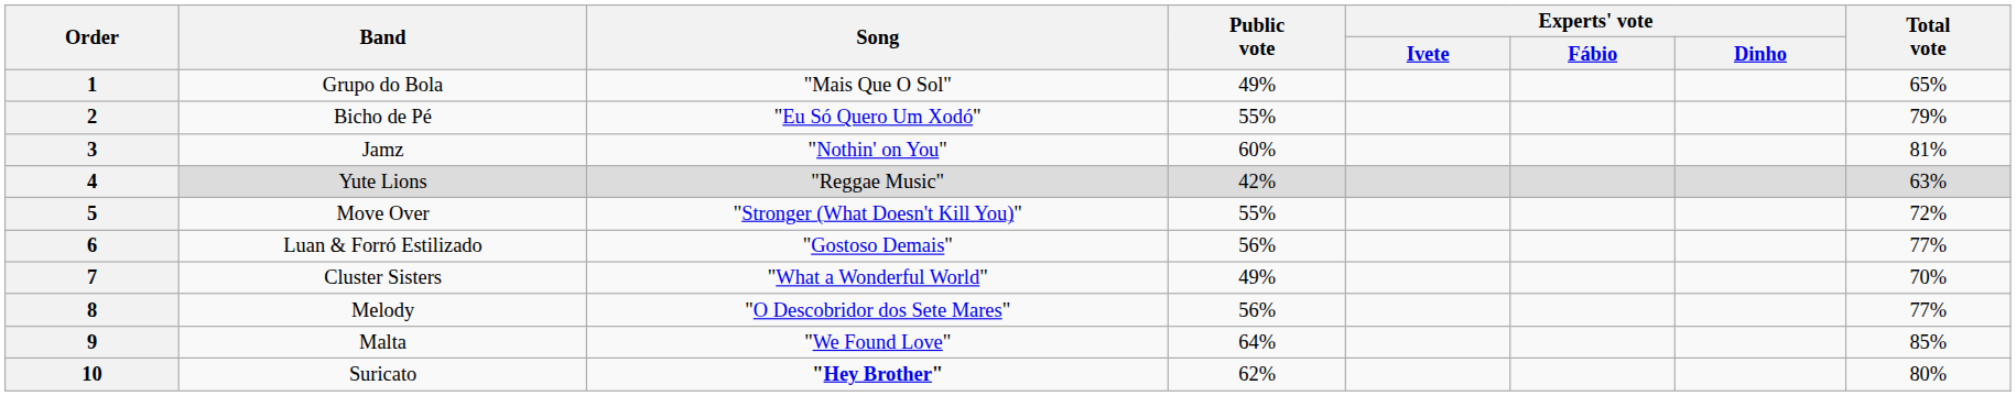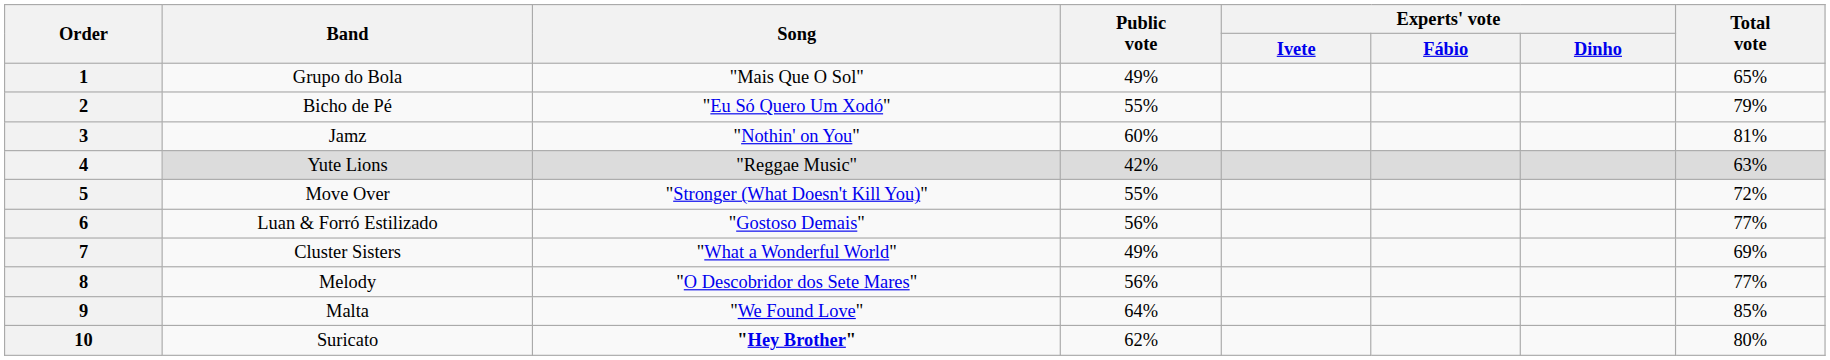 <table class="wikitable" style="text-align: center;width:100%;">
 <tr>
 <th width="010" rowspan=2>Order</th>
 <th width="110" rowspan=2>Band</th>
 <th width="160" rowspan=2>Song</th>
 <th width="040" rowspan=2>Public<br>vote</th>
 <th width="120" colspan=3>Experts' vote</th>
 <th width="040" rowspan=2>Total<br>vote</th>
 </tr>
 <tr>
 <th width="40"><a href='#'>Ivete</a></th>
 <th width="40"><a href='#'>Fábio</a></th>
 <th width="40"><a href='#'>Dinho</a></th>
 </tr>
 <tr>
 <th>1</th>
 <td>Grupo do Bola</td>
 <td>"Mais Que O Sol"</td>
 <td>49%</td>
 <td></td>
 <td></td>
 <td></td>
 <td>65%</td>
 </tr>
 <tr>
 <th>2</th>
 <td>Bicho de Pé</td>
 <td>"<a href='#'>Eu Só Quero Um Xodó</a>"</td>
 <td>55%</td>
 <td></td>
 <td></td>
 <td></td>
 <td>79%</td>
 </tr>
 <tr>
 <th>3</th>
 <td>Jamz</td>
 <td>"<a href='#'>Nothin' on You</a>"</td>
 <td>60%</td>
 <td></td>
 <td></td>
 <td></td>
 <td>81%</td>
 </tr>
 <tr>
 <th>4</th>
 <td bgcolor="DCDCDC">Yute Lions</td>
 <td bgcolor="DCDCDC">"Reggae Music"</td>
 <td bgcolor="DCDCDC">42%</td>
 <td bgcolor="DCDCDC"></td>
 <td bgcolor="DCDCDC"></td>
 <td bgcolor="DCDCDC"></td>
 <td bgcolor="DCDCDC">63%</td>
 </tr>
 <tr>
 <th>5</th>
 <td>Move Over</td>
 <td>"<a href='#'>Stronger (What Doesn't Kill You)</a>"</td>
 <td>55%</td>
 <td></td>
 <td></td>
 <td></td>
 <td>72%</td>
 </tr>
 <tr>
 <th>6</th>
 <td>Luan & Forró Estilizado</td>
 <td>"<a href='#'>Gostoso Demais</a>"</td>
 <td>56%</td>
 <td></td>
 <td></td>
 <td></td>
 <td>77%</td>
 </tr>
 <tr>
 <th>7</th>
 <td>Cluster Sisters</td>
 <td>"<a href='#'>What a Wonderful World</a>"</td>
 <td>49%</td>
 <td></td>
 <td></td>
 <td></td>
-<td>70%</td>
+<td>69%</td>
 </tr>
 <tr>
 <th>8</th>
 <td>Melody</td>
 <td>"<a href='#'>O Descobridor dos Sete Mares</a>"</td>
 <td>56%</td>
 <td></td>
 <td></td>
 <td></td>
 <td>77%</td>
 </tr>
 <tr>
 <th>9</th>
 <td>Malta</td>
 <td>"<a href='#'>We Found Love</a>"</td>
 <td>64%</td>
 <td></td>
 <td></td>
 <td></td>
 <td>85%</td>
 </tr>
 <tr>
 <th>10</th>
 <td>Suricato</td>
 <td><strong>"<a href='#'>Hey Brother</a>"</strong></td>
 <td>62%</td>
 <td></td>
 <td></td>
 <td></td>
 <td>80%</td>
 </tr>
 </table>
